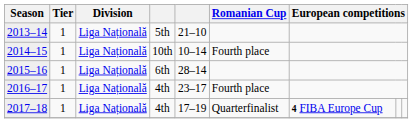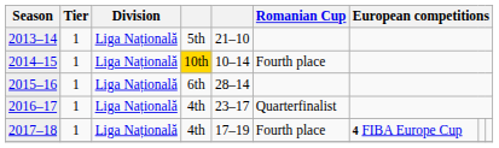 <table class="wikitable" style="font-size:85%; text-align:center">
 <tr>
 <th>Season</th>
 <th>Tier</th>
 <th>Division</th>
 <th></th>
 <th></th>
 <th><a href='#'>Romanian Cup</a></th>
 <th colspan=3>European competitions</th>
 </tr>
 <tr>
 <td bgcolor=#efefef><a href='#'>2013–14</a></td>
 <td>1</td>
 <td align=left><a href='#'>Liga Națională</a></td>
 <td>5th</td>
 <td>21–10</td>
 <td></td>
 <td colspan=3></td>
 </tr>
 <tr>
 <td bgcolor=#efefef><a href='#'>2014–15</a></td>
 <td>1</td>
 <td align=left><a href='#'>Liga Națională</a></td>
-<td>10th</td>
+<td style="background: gold;">10th</td>
 <td>10–14</td>
 <td align=left>Fourth place</td>
 <td colspan=3></td>
 </tr>
 <tr>
 <td bgcolor=#efefef><a href='#'>2015–16</a></td>
 <td>1</td>
 <td align=left><a href='#'>Liga Națională</a></td>
 <td>6th</td>
 <td>28–14</td>
 <td></td>
 <td colspan=3></td>
 </tr>
 <tr>
 <td bgcolor=#efefef><a href='#'>2016–17</a></td>
 <td>1</td>
 <td align=left><a href='#'>Liga Națională</a></td>
 <td>4th</td>
 <td>23–17</td>
-<td align=left>Fourth place</td>
+<td align=left>Quarterfinalist</td>
 <td colspan=3></td>
 </tr>
 <tr>
 <td bgcolor=#efefef><a href='#'>2017–18</a></td>
 <td>1</td>
 <td align=left><a href='#'>Liga Națională</a></td>
 <td>4th</td>
 <td>17–19</td>
-<td align=left>Quarterfinalist</td>
+<td align=left>Fourth place</td>
 <td align=left><small><strong>4</strong></small> <a href='#'>FIBA Europe Cup</a></td>
 <td></td>
 <td></td>
 </tr>
 <tr>
 </tr>
 </table>
